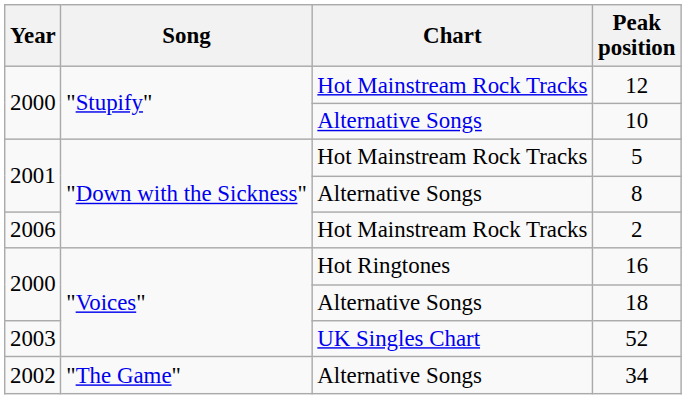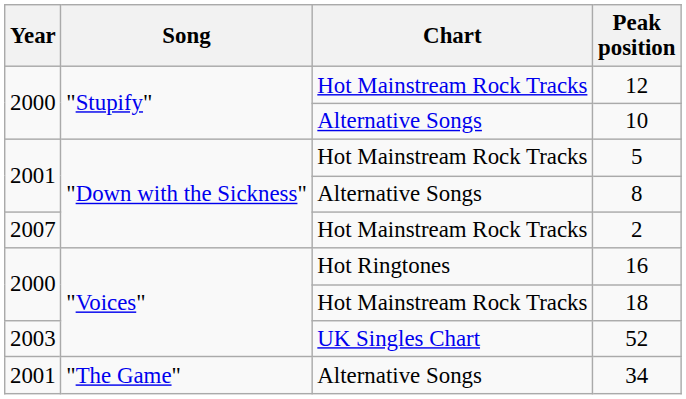 <table class="wikitable">
 <tr>
 <th>Year</th>
 <th>Song</th>
 <th>Chart</th>
 <th>Peak<br>position</th>
 </tr>
 <tr>
 <td rowspan="2">2000</td>
 <td rowspan="2">"<a href='#'>Stupify</a>"</td>
 <td><a href='#'>Hot Mainstream Rock Tracks</a></td>
 <td align="center">12</td>
 </tr>
 <tr>
 <td><a href='#'>Alternative Songs</a></td>
 <td align="center">10</td>
 </tr>
 <tr>
 <td rowspan="2">2001</td>
 <td rowspan="3">"<a href='#'>Down with the Sickness</a>"</td>
 <td>Hot Mainstream Rock Tracks</td>
 <td align="center">5</td>
 </tr>
 <tr>
 <td>Alternative Songs</td>
 <td align="center">8</td>
 </tr>
 <tr>
-<td>2006</td>
+<td>2007</td>
 <td>Hot Mainstream Rock Tracks</td>
 <td align="center">2</td>
 </tr>
 <tr>
 <td rowspan="2">2000</td>
 <td rowspan="3">"<a href='#'>Voices</a>"</td>
 <td>Hot Ringtones</td>
 <td align="center">16</td>
 </tr>
 <tr>
-<td>Alternative Songs</td>
+<td>Hot Mainstream Rock Tracks</td>
 <td align="center">18</td>
 </tr>
 <tr>
 <td>2003</td>
 <td><a href='#'>UK Singles Chart</a></td>
 <td align="center">52</td>
 </tr>
 <tr>
-<td>2002</td>
+<td>2001</td>
 <td>"<a href='#'>The Game</a>"</td>
 <td>Alternative Songs</td>
 <td align="center">34</td>
 </tr>
 </table>
